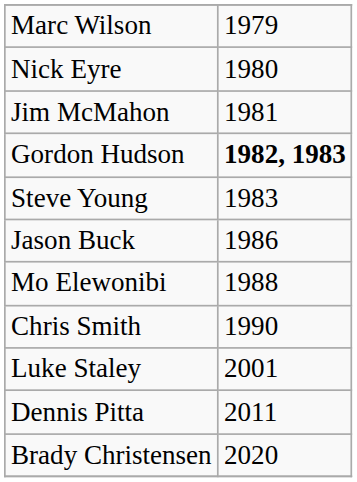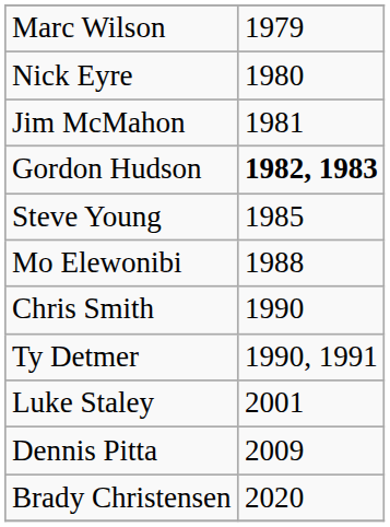 <table class="wikitable">
 <tr>
 </tr>
 <tr>
 <td>Marc Wilson</td>
 <td>1979</td>
 </tr>
 <tr>
 <td>Nick Eyre</td>
 <td>1980</td>
 </tr>
 <tr>
 <td>Jim McMahon</td>
 <td>1981</td>
 </tr>
 <tr>
 <td>Gordon Hudson</td>
 <td><strong>1982, 1983</strong></td>
 </tr>
 <tr>
 <td>Steve Young</td>
-<td>1983</td>
-</tr>
-<tr>
-<td>Jason Buck</td>
-<td>1986</td>
+<td>1985</td>
 </tr>
 <tr>
 <td>Mo Elewonibi</td>
 <td>1988</td>
 </tr>
 <tr>
 <td>Chris Smith</td>
 <td>1990</td>
 </tr>
 <tr>
+<td>Ty Detmer</td>
+<td>1990, 1991</td>
+</tr>
+<tr>
 <td>Luke Staley</td>
 <td>2001</td>
 </tr>
 <tr>
 <td>Dennis Pitta</td>
-<td>2011</td>
+<td>2009</td>
 </tr>
 <tr>
 <td>Brady Christensen</td>
 <td>2020</td>
 </tr>
 <tr>
 </tr>
 </table>
